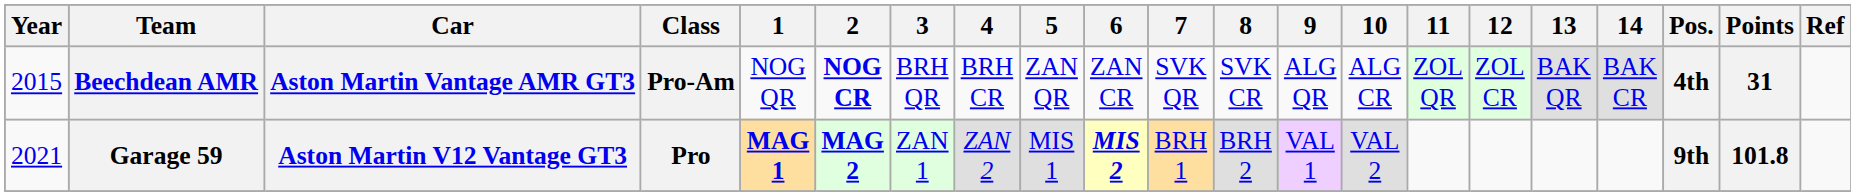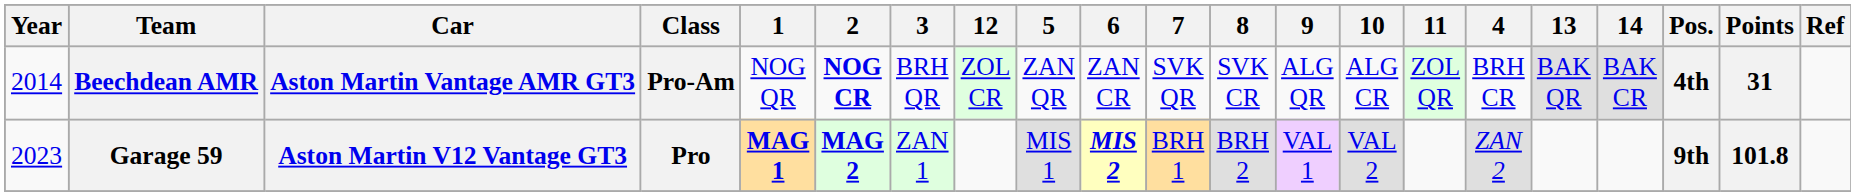 <table class="wikitable" border="1" style="text-align:center; font-size:85%;">
 <tr>
 <th>Year</th>
 <th>Team</th>
 <th>Car</th>
 <th>Class</th>
 <th>1</th>
 <th>2</th>
 <th>3</th>
-<th>4</th>
+<th>12</th>
 <th>5</th>
 <th>6</th>
 <th>7</th>
 <th>8</th>
 <th>9</th>
 <th>10</th>
 <th>11</th>
-<th>12</th>
+<th>4</th>
 <th>13</th>
 <th>14</th>
 <th>Pos.</th>
 <th>Points</th>
 <th>Ref</th>
 </tr>
 <tr>
-<td><a href='#'>2015</a></td>
+<td><a href='#'>2014</a></td>
 <th nowrap><a href='#'>Beechdean AMR</a></th>
 <th nowrap><a href='#'>Aston Martin Vantage AMR GT3</a></th>
 <th nowrap>Pro-Am</th>
 <td><a href='#'>NOG<br>QR</a></td>
 <td><strong><a href='#'>NOG<br>CR</a></strong></td>
 <td><a href='#'>BRH<br>QR</a></td>
-<td><a href='#'>BRH<br>CR</a></td>
+<td style="background:#DFFFDF;"><a href='#'>ZOL<br>CR</a><br></td>
 <td><a href='#'>ZAN<br>QR</a></td>
 <td><a href='#'>ZAN<br>CR</a></td>
 <td><a href='#'>SVK<br>QR</a></td>
 <td><a href='#'>SVK<br>CR</a></td>
 <td><a href='#'>ALG<br>QR</a></td>
 <td><a href='#'>ALG<br>CR</a></td>
 <td style="background:#DFFFDF;"><a href='#'>ZOL<br>QR</a><br></td>
-<td style="background:#DFFFDF;"><a href='#'>ZOL<br>CR</a><br></td>
+<td><a href='#'>BRH<br>CR</a></td>
 <td style="background:#DFDFDF;"><a href='#'>BAK<br>QR</a><br></td>
 <td style="background:#DFDFDF;"><a href='#'>BAK<br>CR</a><br></td>
 <th>4th</th>
 <th>31</th>
 <td></td>
 </tr>
 <tr>
-<td><a href='#'>2021</a></td>
+<td><a href='#'>2023</a></td>
 <th nowrap>Garage 59</th>
 <th nowrap><a href='#'>Aston Martin V12 Vantage GT3</a></th>
 <th>Pro</th>
 <td style="background:#FFDF9F;"><strong><a href='#'>MAG<br>1</a></strong><br></td>
 <td style="background:#DFFFDF;"><strong><a href='#'>MAG<br>2</a></strong><br></td>
 <td style="background:#DFFFDF;"><a href='#'>ZAN<br>1</a><br></td>
-<td style="background:#DFDFDF;"><em><a href='#'>ZAN<br>2</a></em><br></td>
+<td></td>
 <td style="background:#DFDFDF;"><a href='#'>MIS<br>1</a><br></td>
 <td style="background:#FFFFBF;"><strong><em><a href='#'>MIS<br>2</a></em></strong><br></td>
 <td style="background:#FFDF9F;"><a href='#'>BRH<br>1</a><br></td>
 <td style="background:#DFDFDF;"><a href='#'>BRH<br>2</a><br></td>
 <td style="background:#EFCFFF;"><a href='#'>VAL<br>1</a><br></td>
 <td style="background:#DFDFDF;"><a href='#'>VAL<br>2</a><br></td>
 <td></td>
-<td></td>
+<td style="background:#DFDFDF;"><em><a href='#'>ZAN<br>2</a></em><br></td>
 <td></td>
 <td></td>
 <th>9th</th>
 <th>101.8</th>
 <td></td>
 </tr>
 </table>
